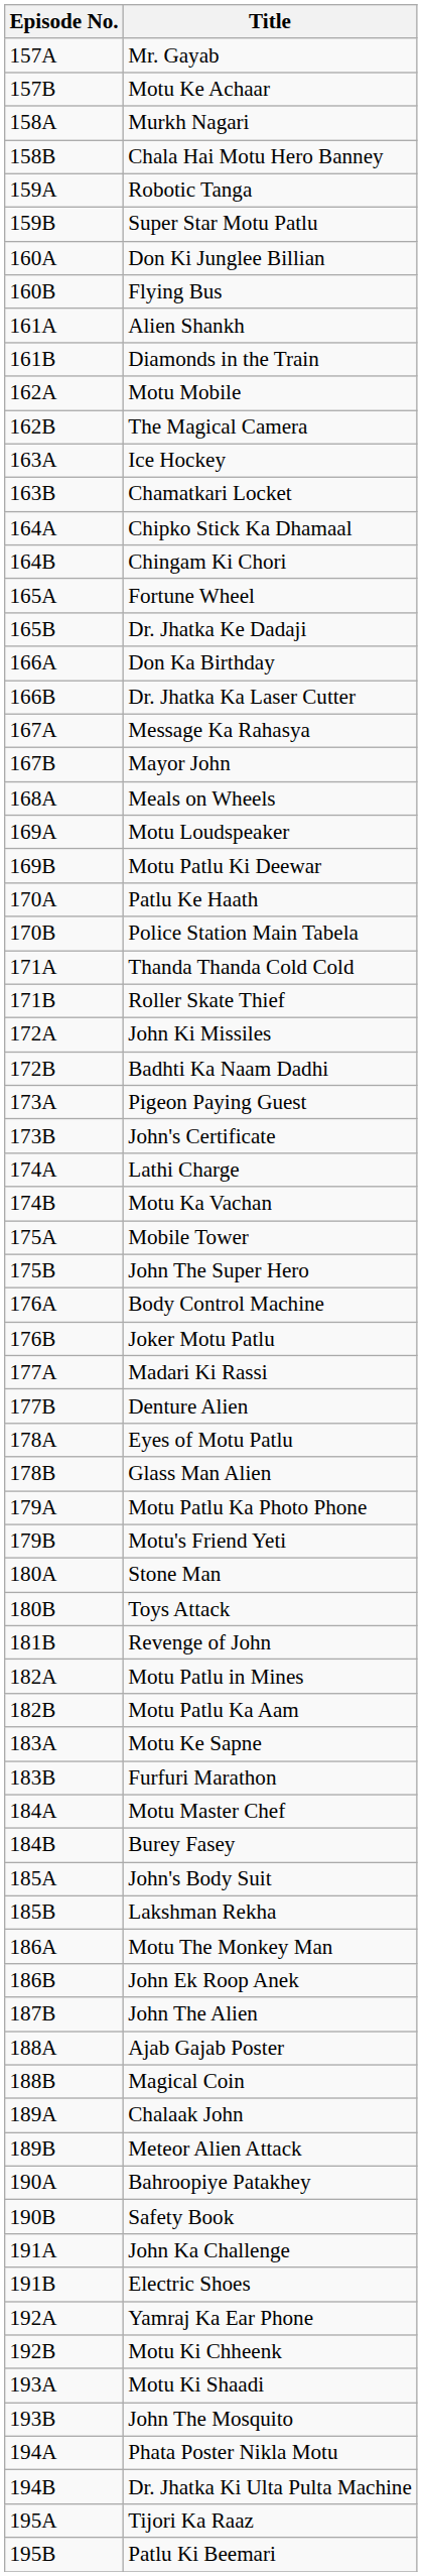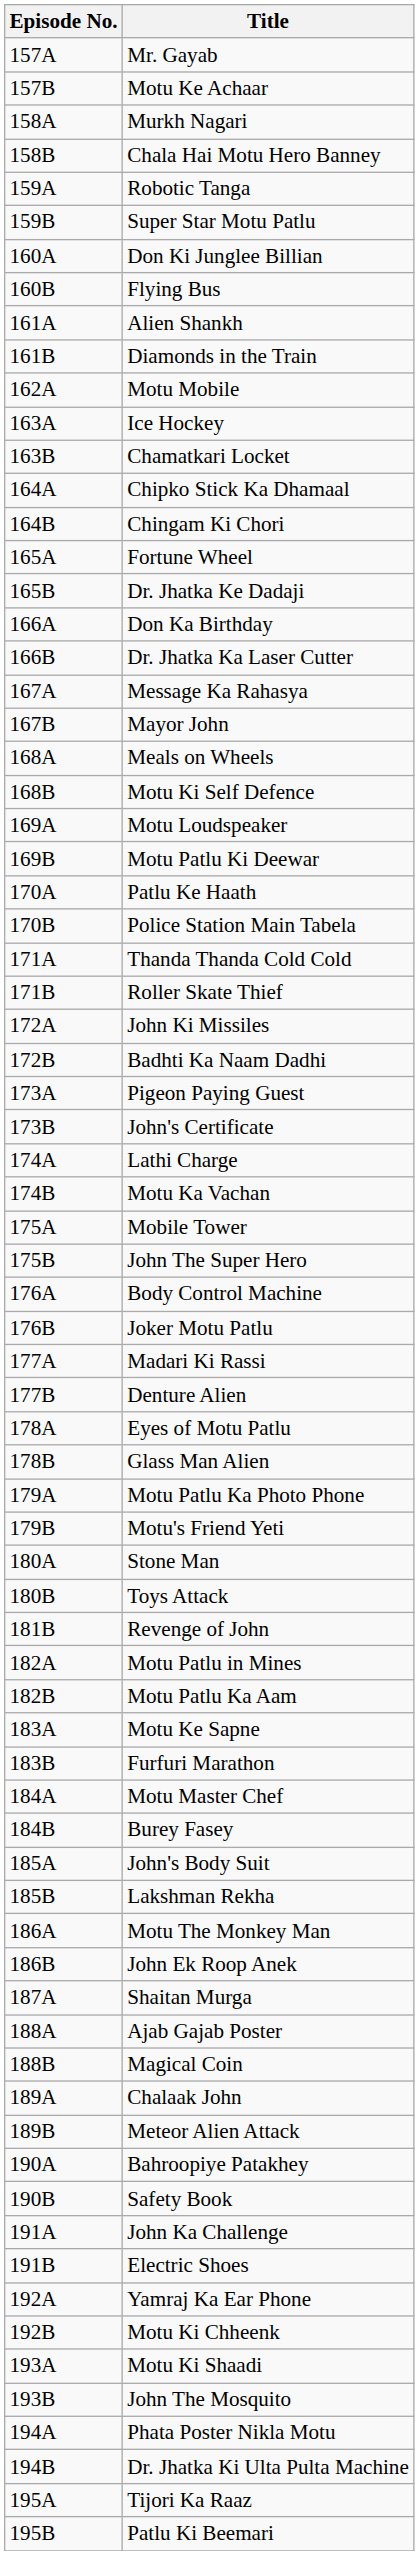 <table class="wikitable">
 <tr>
 <th>Episode No.</th>
 <th>Title</th>
 </tr>
 <tr>
 <td>157A</td>
 <td>Mr. Gayab</td>
 </tr>
 <tr>
 <td>157B</td>
 <td>Motu Ke Achaar</td>
 </tr>
 <tr>
 <td>158A</td>
 <td>Murkh Nagari</td>
 </tr>
 <tr>
 <td>158B</td>
 <td>Chala Hai Motu Hero Banney</td>
 </tr>
 <tr>
 <td>159A</td>
 <td>Robotic Tanga</td>
 </tr>
 <tr>
 <td>159B</td>
 <td>Super Star Motu Patlu</td>
 </tr>
 <tr>
 <td>160A</td>
 <td>Don Ki Junglee Billian</td>
 </tr>
 <tr>
 <td>160B</td>
 <td>Flying Bus</td>
 </tr>
 <tr>
 <td>161A</td>
 <td>Alien Shankh</td>
 </tr>
 <tr>
 <td>161B</td>
 <td>Diamonds in the Train</td>
 </tr>
 <tr>
 <td>162A</td>
 <td>Motu Mobile</td>
 </tr>
 <tr>
-<td>162B</td>
-<td>The Magical Camera</td>
-</tr>
-<tr>
 <td>163A</td>
 <td>Ice Hockey</td>
 </tr>
 <tr>
 <td>163B</td>
 <td>Chamatkari Locket</td>
 </tr>
 <tr>
 <td>164A</td>
 <td>Chipko Stick Ka Dhamaal</td>
 </tr>
 <tr>
 <td>164B</td>
 <td>Chingam Ki Chori</td>
 </tr>
 <tr>
 <td>165A</td>
 <td>Fortune Wheel</td>
 </tr>
 <tr>
 <td>165B</td>
 <td>Dr. Jhatka Ke Dadaji</td>
 </tr>
 <tr>
 <td>166A</td>
 <td>Don Ka Birthday</td>
 </tr>
 <tr>
 <td>166B</td>
 <td>Dr. Jhatka Ka Laser Cutter</td>
 </tr>
 <tr>
 <td>167A</td>
 <td>Message Ka Rahasya</td>
 </tr>
 <tr>
 <td>167B</td>
 <td>Mayor John</td>
 </tr>
 <tr>
 <td>168A</td>
 <td>Meals on Wheels</td>
+</tr>
+<tr>
+<td>168B</td>
+<td>Motu Ki Self Defence</td>
 </tr>
 <tr>
 <td>169A</td>
 <td>Motu Loudspeaker</td>
 </tr>
 <tr>
 <td>169B</td>
 <td>Motu Patlu Ki Deewar</td>
 </tr>
 <tr>
 <td>170A</td>
 <td>Patlu Ke Haath</td>
 </tr>
 <tr>
 <td>170B</td>
 <td>Police Station Main Tabela</td>
 </tr>
 <tr>
 <td>171A</td>
 <td>Thanda Thanda Cold Cold</td>
 </tr>
 <tr>
 <td>171B</td>
 <td>Roller Skate Thief</td>
 </tr>
 <tr>
 <td>172A</td>
 <td>John Ki Missiles</td>
 </tr>
 <tr>
 <td>172B</td>
 <td>Badhti Ka Naam Dadhi</td>
 </tr>
 <tr>
 <td>173A</td>
 <td>Pigeon Paying Guest</td>
 </tr>
 <tr>
 <td>173B</td>
 <td>John's Certificate</td>
 </tr>
 <tr>
 <td>174A</td>
 <td>Lathi Charge</td>
 </tr>
 <tr>
 <td>174B</td>
 <td>Motu Ka Vachan</td>
 </tr>
 <tr>
 <td>175A</td>
 <td>Mobile Tower</td>
 </tr>
 <tr>
 <td>175B</td>
 <td>John The Super Hero</td>
 </tr>
 <tr>
 <td>176A</td>
 <td>Body Control Machine</td>
 </tr>
 <tr>
 <td>176B</td>
 <td>Joker Motu Patlu</td>
 </tr>
 <tr>
 <td>177A</td>
 <td>Madari Ki Rassi</td>
 </tr>
 <tr>
 <td>177B</td>
 <td>Denture Alien</td>
 </tr>
 <tr>
 <td>178A</td>
 <td>Eyes of Motu Patlu</td>
 </tr>
 <tr>
 <td>178B</td>
 <td>Glass Man Alien</td>
 </tr>
 <tr>
 <td>179A</td>
 <td>Motu Patlu Ka Photo Phone</td>
 </tr>
 <tr>
 <td>179B</td>
 <td>Motu's Friend Yeti</td>
 </tr>
 <tr>
 <td>180A</td>
 <td>Stone Man</td>
 </tr>
 <tr>
 <td>180B</td>
 <td>Toys Attack</td>
 </tr>
 <tr>
 <td>181B</td>
 <td>Revenge of John</td>
 </tr>
 <tr>
 <td>182A</td>
 <td>Motu Patlu in Mines</td>
 </tr>
 <tr>
 <td>182B</td>
 <td>Motu Patlu Ka Aam</td>
 </tr>
 <tr>
 <td>183A</td>
 <td>Motu Ke Sapne</td>
 </tr>
 <tr>
 <td>183B</td>
 <td>Furfuri Marathon</td>
 </tr>
 <tr>
 <td>184A</td>
 <td>Motu Master Chef</td>
 </tr>
 <tr>
 <td>184B</td>
 <td>Burey Fasey</td>
 </tr>
 <tr>
 <td>185A</td>
 <td>John's Body Suit</td>
 </tr>
 <tr>
 <td>185B</td>
 <td>Lakshman Rekha</td>
 </tr>
 <tr>
 <td>186A</td>
 <td>Motu The Monkey Man</td>
 </tr>
 <tr>
 <td>186B</td>
 <td>John Ek Roop Anek</td>
 </tr>
 <tr>
-<td>187B</td>
-<td>John The Alien</td>
+<td>187A</td>
+<td>Shaitan Murga</td>
 </tr>
 <tr>
 <td>188A</td>
 <td>Ajab Gajab Poster</td>
 </tr>
 <tr>
 <td>188B</td>
 <td>Magical Coin</td>
 </tr>
 <tr>
 <td>189A</td>
 <td>Chalaak John</td>
 </tr>
 <tr>
 <td>189B</td>
 <td>Meteor Alien Attack</td>
 </tr>
 <tr>
 <td>190A</td>
 <td>Bahroopiye Patakhey</td>
 </tr>
 <tr>
 <td>190B</td>
 <td>Safety Book</td>
 </tr>
 <tr>
 <td>191A</td>
 <td>John Ka Challenge</td>
 </tr>
 <tr>
 <td>191B</td>
 <td>Electric Shoes</td>
 </tr>
 <tr>
 <td>192A</td>
 <td>Yamraj Ka Ear Phone</td>
 </tr>
 <tr>
 <td>192B</td>
 <td>Motu Ki Chheenk</td>
 </tr>
 <tr>
 <td>193A</td>
 <td>Motu Ki Shaadi</td>
 </tr>
 <tr>
 <td>193B</td>
 <td>John The Mosquito</td>
 </tr>
 <tr>
 <td>194A</td>
 <td>Phata Poster Nikla Motu</td>
 </tr>
 <tr>
 <td>194B</td>
 <td>Dr. Jhatka Ki Ulta Pulta Machine</td>
 </tr>
 <tr>
 <td>195A</td>
 <td>Tijori Ka Raaz</td>
 </tr>
 <tr>
 <td>195B</td>
 <td>Patlu Ki Beemari</td>
 </tr>
 </table>
